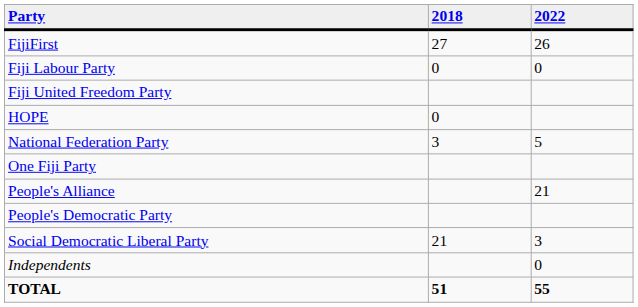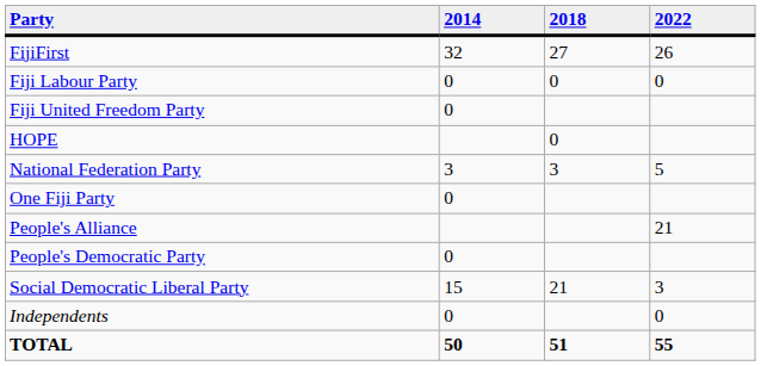 <table class="wikitable">
 <tr>
 <td width="33%" style="border-bottom:3px solid; background:#efefef;" td><strong><a href='#'>Party</a></strong></td>
+<td width="8%" style="border-bottom:3px solid; background:#efefef;" td><strong><a href='#'>2014</a></strong></td>
 <td width="8%" style="border-bottom:3px solid; background:#efefef;" td><strong><a href='#'>2018</a></strong></td>
 <td width="8%" style="border-bottom:3px solid; background:#efefef;" td><strong><a href='#'>2022</a></strong></td>
 </tr>
 <tr>
 <td><a href='#'>FijiFirst</a></td>
+<td>32</td>
 <td>27</td>
 <td>26</td>
 </tr>
 <tr>
 <td><a href='#'>Fiji Labour Party</a></td>
 <td>0</td>
 <td>0</td>
+<td>0</td>
 </tr>
 <tr>
 <td><a href='#'>Fiji United Freedom Party</a></td>
+<td>0</td>
 <td></td>
 <td></td>
 </tr>
 <tr>
 <td><a href='#'>HOPE</a></td>
+<td></td>
 <td>0</td>
 <td></td>
 </tr>
 <tr>
 <td><a href='#'>National Federation Party</a></td>
 <td>3</td>
+<td>3</td>
 <td>5</td>
 </tr>
 <tr>
 <td><a href='#'>One Fiji Party</a></td>
+<td>0</td>
 <td></td>
 <td></td>
 </tr>
 <tr>
 <td><a href='#'>People's Alliance</a></td>
 <td></td>
+<td></td>
 <td>21</td>
 </tr>
 <tr>
 <td><a href='#'>People's Democratic Party</a></td>
+<td>0</td>
 <td></td>
 <td></td>
 </tr>
 <tr>
 <td><a href='#'>Social Democratic Liberal Party</a></td>
+<td>15</td>
 <td>21</td>
 <td>3</td>
 </tr>
 <tr>
 <td><em>Independents</em></td>
+<td>0</td>
 <td></td>
 <td>0</td>
 </tr>
 <tr>
 <td><strong>TOTAL</strong></td>
+<td><strong>50</strong></td>
 <td><strong>51</strong></td>
 <td><strong>55</strong></td>
 </tr>
 </table>
